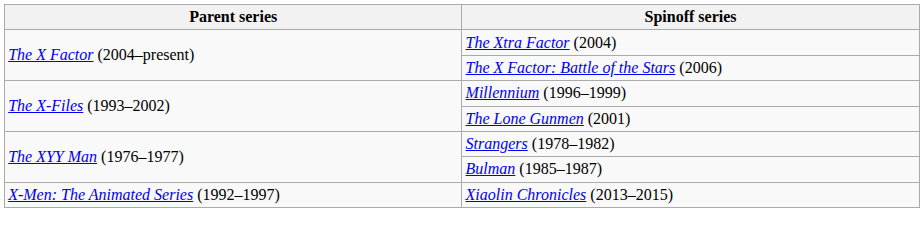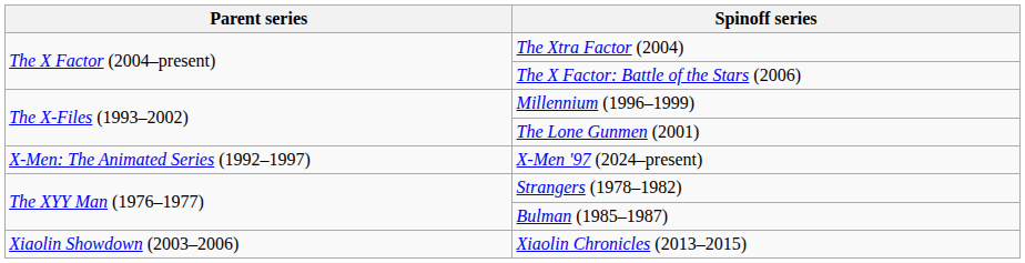 <table class="wikitable">
 <tr>
 <th width="450">Parent series</th>
 <th width="450">Spinoff series</th>
 </tr>
 <tr>
 <td rowspan="2"><em><a href='#'>The X Factor</a></em> (2004–present)</td>
 <td><em><a href='#'>The Xtra Factor</a></em> (2004)</td>
 </tr>
 <tr>
 <td><em><a href='#'>The X Factor: Battle of the Stars</a></em> (2006)</td>
 </tr>
 <tr>
 <td rowspan="2"><em><a href='#'>The X-Files</a></em> (1993–2002)</td>
 <td><em><a href='#'>Millennium</a></em> (1996–1999)</td>
 </tr>
 <tr>
 <td><em><a href='#'>The Lone Gunmen</a></em> (2001)</td>
 </tr>
 <tr>
+<td><em><a href='#'>X-Men: The Animated Series</a></em> (1992–1997)</td>
+<td><em><a href='#'>X-Men '97</a></em> (2024–present)</td>
+</tr>
+<tr>
 <td rowspan="2"><em><a href='#'>The XYY Man</a></em> (1976–1977)</td>
 <td><em><a href='#'>Strangers</a></em> (1978–1982)</td>
 </tr>
 <tr>
 <td><em><a href='#'>Bulman</a></em> (1985–1987)</td>
 </tr>
 <tr>
-<td><em><a href='#'>X-Men: The Animated Series</a></em> (1992–1997)</td>
+<td><em><a href='#'>Xiaolin Showdown</a></em> (2003–2006)</td>
 <td><em><a href='#'>Xiaolin Chronicles</a></em> (2013–2015)</td>
 </tr>
 </table>
